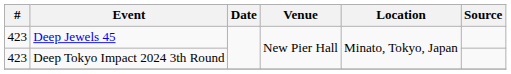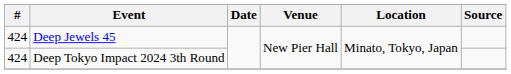 <table class="sortable wikitable succession-box" style="font-size:90%;">
 <tr>
 <th scope="col">#</th>
 <th scope="col">Event</th>
 <th scope="col">Date</th>
 <th scope="col">Venue</th>
 <th scope="col">Location</th>
 <th scope="col">Source</th>
 </tr>
 <tr>
-<td align=center>423</td>
+<td align=center>424</td>
 <td><a href='#'>Deep Jewels 45</a></td>
 <td rowspan=2></td>
 <td rowspan=2>New Pier Hall</td>
 <td rowspan=2>Minato, Tokyo, Japan</td>
 <td></td>
 </tr>
 <tr>
-<td align=center>423</td>
+<td align=center>424</td>
 <td>Deep Tokyo Impact 2024 3th Round</td>
 <td></td>
 </tr>
 <tr>
 </tr>
 </table>
